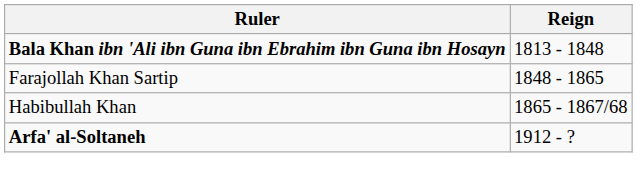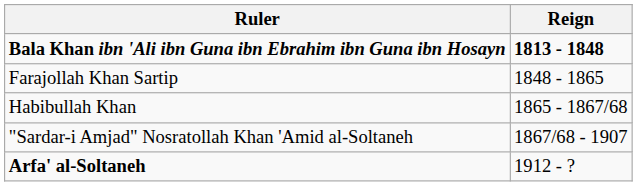 <table class="wikitable">
 <tr>
 <th>Ruler</th>
 <th>Reign</th>
 </tr>
 <tr>
 <td><strong>Bala Khan <em>ibn 'Ali ibn Guna ibn Ebrahim ibn Guna ibn Hosayn<strong><em><br></td>
-<td>1813 - 1848</td>
+<td><strong>1813 - 1848</strong></td>
 </tr>
 <tr>
 <td></strong>Farajollah Khan Sartip<strong><br></td>
 <td>1848 - 1865</td>
 </tr>
 <tr>
 <td></strong>Habibullah Khan<strong><br></td>
 <td>1865 - 1867/68</td>
 </tr>
 <tr>
+<td></strong>"Sardar-i Amjad" Nosratollah Khan </em>'Amid al-Soltaneh</em></strong><br></td>
+<td>1867/68 - 1907</td>
+</tr>
+<tr>
 <td><strong>Arfa' al-Soltaneh</strong><br></td>
 <td>1912 - ?</td>
 </tr>
 </table>
